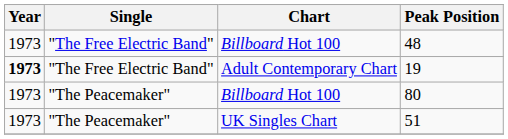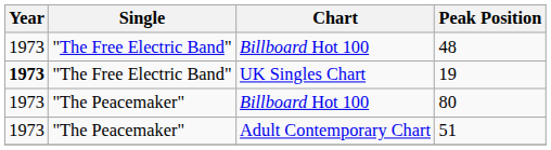 <table class="wikitable">
 <tr>
 <th align="left">Year</th>
 <th align="left">Single</th>
 <th align="left">Chart</th>
 <th align="left">Peak Position</th>
 </tr>
 <tr>
 <td align="left">1973</td>
 <td align="left">"<a href='#'>The Free Electric Band</a>"</td>
 <td align="left"><a href='#'><em>Billboard</em> Hot 100</a></td>
 <td align="left">48</td>
 </tr>
 <tr>
 <td align="left"><strong>1973</strong></td>
 <td align="left">"The Free Electric Band"</td>
-<td align="left"><a href='#'>Adult Contemporary Chart</a></td>
+<td align="left"><a href='#'>UK Singles Chart</a></td>
 <td align="left">19</td>
 </tr>
 <tr>
 <td align="left">1973</td>
 <td align="left">"The Peacemaker"</td>
 <td align="left"><a href='#'><em>Billboard</em> Hot 100</a></td>
 <td align="left">80</td>
 </tr>
 <tr>
 <td align="left">1973</td>
 <td align="left">"The Peacemaker"</td>
-<td align="left"><a href='#'>UK Singles Chart</a></td>
+<td align="left"><a href='#'>Adult Contemporary Chart</a></td>
 <td align="left">51</td>
 </tr>
 <tr>
 </tr>
 </table>
